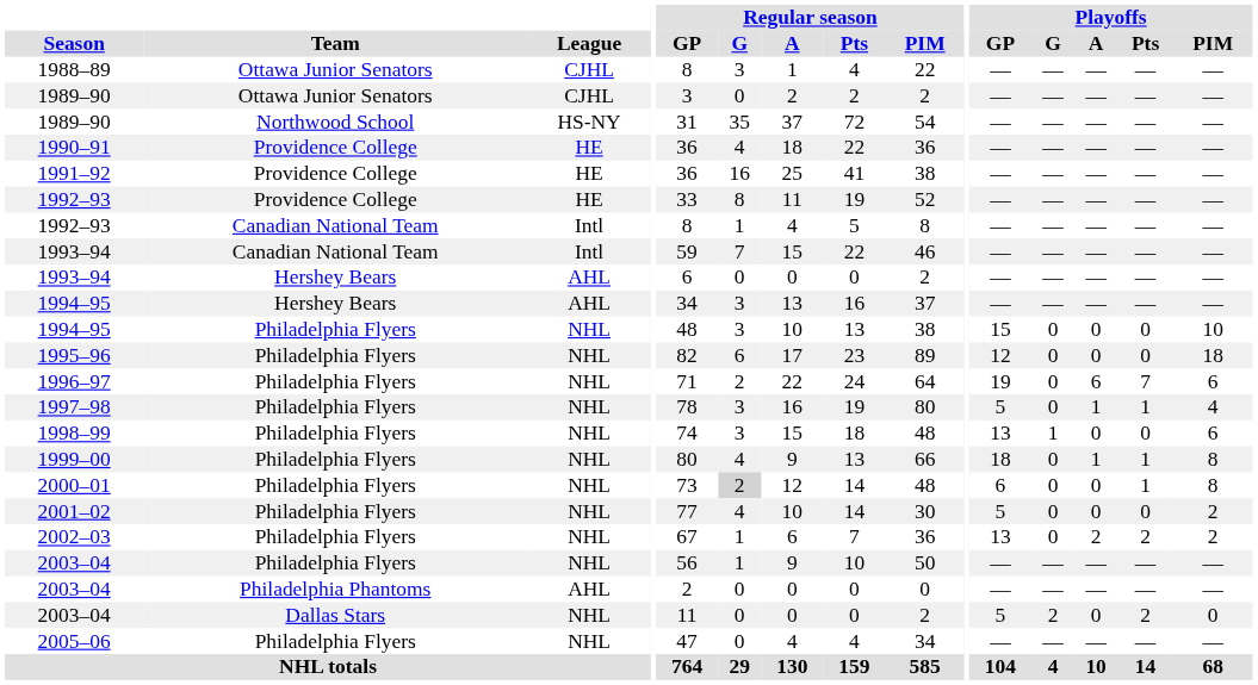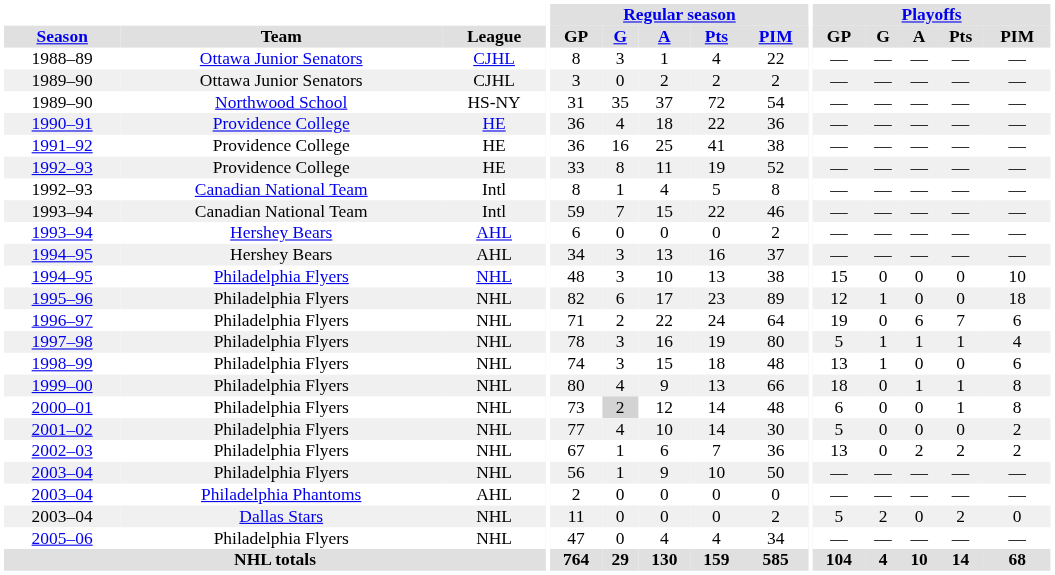 <table border="0" cellpadding="1" cellspacing="0" style="text-align:center; width:60em">
 <tr bgcolor="#e0e0e0">
 <th colspan="3" bgcolor="#ffffff"></th>
 <th rowspan="100" bgcolor="#ffffff"></th>
 <th colspan="5"><a href='#'>Regular season</a></th>
 <th rowspan="100" bgcolor="#ffffff"></th>
 <th colspan="5"><a href='#'>Playoffs</a></th>
 </tr>
 <tr bgcolor="#e0e0e0">
 <th><a href='#'>Season</a></th>
 <th>Team</th>
 <th>League</th>
 <th>GP</th>
 <th><a href='#'>G</a></th>
 <th><a href='#'>A</a></th>
 <th><a href='#'>Pts</a></th>
 <th><a href='#'>PIM</a></th>
 <th>GP</th>
 <th>G</th>
 <th>A</th>
 <th>Pts</th>
 <th>PIM</th>
 </tr>
 <tr>
 <td>1988–89</td>
 <td><a href='#'>Ottawa Junior Senators</a></td>
 <td><a href='#'>CJHL</a></td>
 <td>8</td>
 <td>3</td>
 <td>1</td>
 <td>4</td>
 <td>22</td>
 <td>—</td>
 <td>—</td>
 <td>—</td>
 <td>—</td>
 <td>—</td>
 </tr>
 <tr bgcolor="#f0f0f0">
 <td>1989–90</td>
 <td>Ottawa Junior Senators</td>
 <td>CJHL</td>
 <td>3</td>
 <td>0</td>
 <td>2</td>
 <td>2</td>
 <td>2</td>
 <td>—</td>
 <td>—</td>
 <td>—</td>
 <td>—</td>
 <td>—</td>
 </tr>
 <tr>
 <td>1989–90</td>
 <td><a href='#'>Northwood School</a></td>
 <td>HS-NY</td>
 <td>31</td>
 <td>35</td>
 <td>37</td>
 <td>72</td>
 <td>54</td>
 <td>—</td>
 <td>—</td>
 <td>—</td>
 <td>—</td>
 <td>—</td>
 </tr>
 <tr bgcolor="#f0f0f0">
 <td><a href='#'>1990–91</a></td>
 <td><a href='#'>Providence College</a></td>
 <td><a href='#'>HE</a></td>
 <td>36</td>
 <td>4</td>
 <td>18</td>
 <td>22</td>
 <td>36</td>
 <td>—</td>
 <td>—</td>
 <td>—</td>
 <td>—</td>
 <td>—</td>
 </tr>
 <tr>
 <td><a href='#'>1991–92</a></td>
 <td>Providence College</td>
 <td>HE</td>
 <td>36</td>
 <td>16</td>
 <td>25</td>
 <td>41</td>
 <td>38</td>
 <td>—</td>
 <td>—</td>
 <td>—</td>
 <td>—</td>
 <td>—</td>
 </tr>
 <tr bgcolor="#f0f0f0">
 <td><a href='#'>1992–93</a></td>
 <td>Providence College</td>
 <td>HE</td>
 <td>33</td>
 <td>8</td>
 <td>11</td>
 <td>19</td>
 <td>52</td>
 <td>—</td>
 <td>—</td>
 <td>—</td>
 <td>—</td>
 <td>—</td>
 </tr>
 <tr>
 <td>1992–93</td>
 <td><a href='#'>Canadian National Team</a></td>
 <td>Intl</td>
 <td>8</td>
 <td>1</td>
 <td>4</td>
 <td>5</td>
 <td>8</td>
 <td>—</td>
 <td>—</td>
 <td>—</td>
 <td>—</td>
 <td>—</td>
 </tr>
 <tr bgcolor="#f0f0f0">
 <td>1993–94</td>
 <td>Canadian National Team</td>
 <td>Intl</td>
 <td>59</td>
 <td>7</td>
 <td>15</td>
 <td>22</td>
 <td>46</td>
 <td>—</td>
 <td>—</td>
 <td>—</td>
 <td>—</td>
 <td>—</td>
 </tr>
 <tr>
 <td><a href='#'>1993–94</a></td>
 <td><a href='#'>Hershey Bears</a></td>
 <td><a href='#'>AHL</a></td>
 <td>6</td>
 <td>0</td>
 <td>0</td>
 <td>0</td>
 <td>2</td>
 <td>—</td>
 <td>—</td>
 <td>—</td>
 <td>—</td>
 <td>—</td>
 </tr>
 <tr bgcolor="#f0f0f0">
 <td><a href='#'>1994–95</a></td>
 <td>Hershey Bears</td>
 <td>AHL</td>
 <td>34</td>
 <td>3</td>
 <td>13</td>
 <td>16</td>
 <td>37</td>
 <td>—</td>
 <td>—</td>
 <td>—</td>
 <td>—</td>
 <td>—</td>
 </tr>
 <tr>
 <td><a href='#'>1994–95</a></td>
 <td><a href='#'>Philadelphia Flyers</a></td>
 <td><a href='#'>NHL</a></td>
 <td>48</td>
 <td>3</td>
 <td>10</td>
 <td>13</td>
 <td>38</td>
 <td>15</td>
 <td>0</td>
 <td>0</td>
 <td>0</td>
 <td>10</td>
 </tr>
 <tr bgcolor="#f0f0f0">
 <td><a href='#'>1995–96</a></td>
 <td>Philadelphia Flyers</td>
 <td>NHL</td>
 <td>82</td>
 <td>6</td>
 <td>17</td>
 <td>23</td>
 <td>89</td>
 <td>12</td>
-<td>0</td>
+<td>1</td>
 <td>0</td>
 <td>0</td>
 <td>18</td>
 </tr>
 <tr>
 <td><a href='#'>1996–97</a></td>
 <td>Philadelphia Flyers</td>
 <td>NHL</td>
 <td>71</td>
 <td>2</td>
 <td>22</td>
 <td>24</td>
 <td>64</td>
 <td>19</td>
 <td>0</td>
 <td>6</td>
 <td>7</td>
 <td>6</td>
 </tr>
 <tr bgcolor="#f0f0f0">
 <td><a href='#'>1997–98</a></td>
 <td>Philadelphia Flyers</td>
 <td>NHL</td>
 <td>78</td>
 <td>3</td>
 <td>16</td>
 <td>19</td>
 <td>80</td>
 <td>5</td>
-<td>0</td>
+<td>1</td>
 <td>1</td>
 <td>1</td>
 <td>4</td>
 </tr>
 <tr>
 <td><a href='#'>1998–99</a></td>
 <td>Philadelphia Flyers</td>
 <td>NHL</td>
 <td>74</td>
 <td>3</td>
 <td>15</td>
 <td>18</td>
 <td>48</td>
 <td>13</td>
 <td>1</td>
 <td>0</td>
 <td>0</td>
 <td>6</td>
 </tr>
 <tr bgcolor="#f0f0f0">
 <td><a href='#'>1999–00</a></td>
 <td>Philadelphia Flyers</td>
 <td>NHL</td>
 <td>80</td>
 <td>4</td>
 <td>9</td>
 <td>13</td>
 <td>66</td>
 <td>18</td>
 <td>0</td>
 <td>1</td>
 <td>1</td>
 <td>8</td>
 </tr>
 <tr>
 <td><a href='#'>2000–01</a></td>
 <td>Philadelphia Flyers</td>
 <td>NHL</td>
 <td>73</td>
 <td style="background: lightgrey;">2</td>
 <td>12</td>
 <td>14</td>
 <td>48</td>
 <td>6</td>
 <td>0</td>
 <td>0</td>
 <td>1</td>
 <td>8</td>
 </tr>
 <tr bgcolor="#f0f0f0">
 <td><a href='#'>2001–02</a></td>
 <td>Philadelphia Flyers</td>
 <td>NHL</td>
 <td>77</td>
 <td>4</td>
 <td>10</td>
 <td>14</td>
 <td>30</td>
 <td>5</td>
 <td>0</td>
 <td>0</td>
 <td>0</td>
 <td>2</td>
 </tr>
 <tr>
 <td><a href='#'>2002–03</a></td>
 <td>Philadelphia Flyers</td>
 <td>NHL</td>
 <td>67</td>
 <td>1</td>
 <td>6</td>
 <td>7</td>
 <td>36</td>
 <td>13</td>
 <td>0</td>
 <td>2</td>
 <td>2</td>
 <td>2</td>
 </tr>
 <tr bgcolor="#f0f0f0">
 <td><a href='#'>2003–04</a></td>
 <td>Philadelphia Flyers</td>
 <td>NHL</td>
 <td>56</td>
 <td>1</td>
 <td>9</td>
 <td>10</td>
 <td>50</td>
 <td>—</td>
 <td>—</td>
 <td>—</td>
 <td>—</td>
 <td>—</td>
 </tr>
 <tr>
 <td><a href='#'>2003–04</a></td>
 <td><a href='#'>Philadelphia Phantoms</a></td>
 <td>AHL</td>
 <td>2</td>
 <td>0</td>
 <td>0</td>
 <td>0</td>
 <td>0</td>
 <td>—</td>
 <td>—</td>
 <td>—</td>
 <td>—</td>
 <td>—</td>
 </tr>
 <tr bgcolor="#f0f0f0">
 <td>2003–04</td>
 <td><a href='#'>Dallas Stars</a></td>
 <td>NHL</td>
 <td>11</td>
 <td>0</td>
 <td>0</td>
 <td>0</td>
 <td>2</td>
 <td>5</td>
 <td>2</td>
 <td>0</td>
 <td>2</td>
 <td>0</td>
 </tr>
 <tr>
 <td><a href='#'>2005–06</a></td>
 <td>Philadelphia Flyers</td>
 <td>NHL</td>
 <td>47</td>
 <td>0</td>
 <td>4</td>
 <td>4</td>
 <td>34</td>
 <td>—</td>
 <td>—</td>
 <td>—</td>
 <td>—</td>
 <td>—</td>
 </tr>
 <tr bgcolor="#e0e0e0">
 <th colspan="3">NHL totals</th>
 <th>764</th>
 <th>29</th>
 <th>130</th>
 <th>159</th>
 <th>585</th>
 <th>104</th>
 <th>4</th>
 <th>10</th>
 <th>14</th>
 <th>68</th>
 </tr>
 </table>
